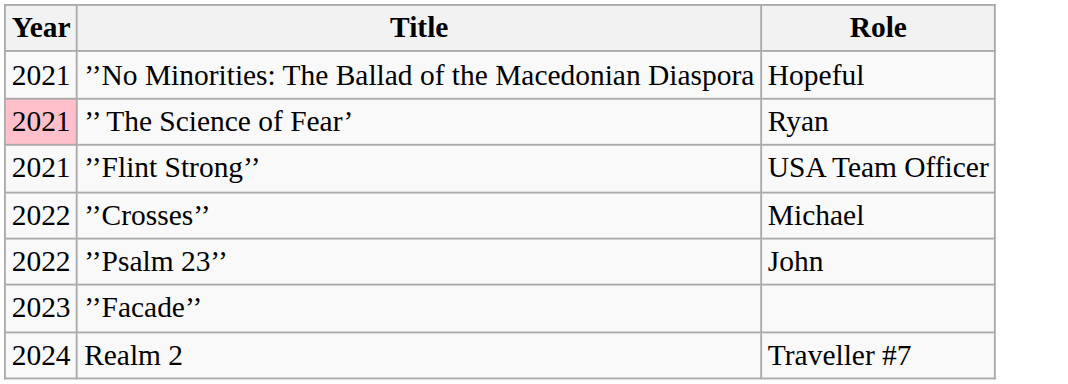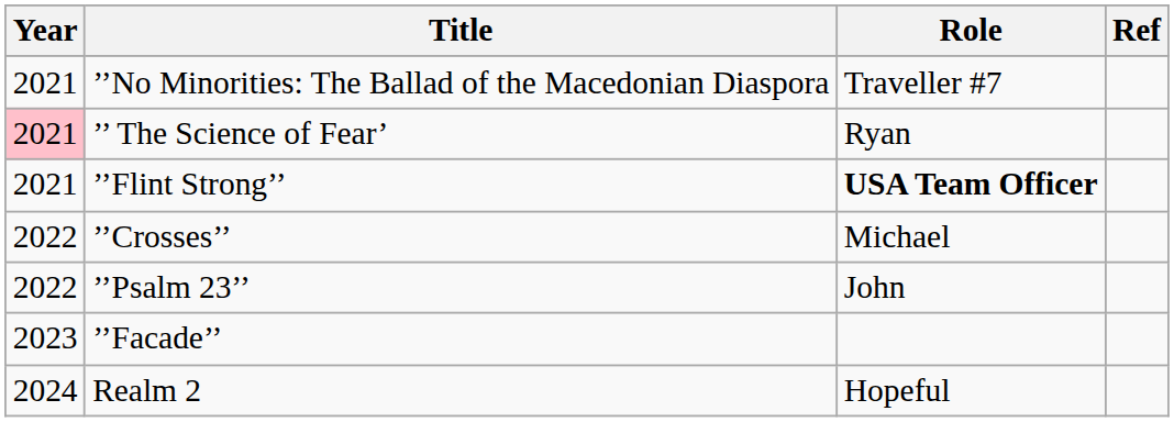 <table class="wikitable">
 <tr>
 <th>Year</th>
 <th>Title</th>
 <th>Role</th>
+<th>Ref</th>
 </tr>
 <tr>
 <td>2021</td>
 <td>’’No Minorities: The Ballad of the Macedonian Diaspora<em></td>
-<td>Hopeful</td>
+<td>Traveller #7</td>
+<td></td>
 </tr>
 <tr>
 <td style="background: pink;">2021</td>
 <td>’’ The Science of Fear’</td>
 <td>Ryan</td>
+<td></td>
 </tr>
 <tr>
 <td>2021</td>
 <td>’’Flint Strong’’</td>
-<td>USA Team Officer</td>
+<td><strong>USA Team Officer</strong></td>
+<td></td>
 </tr>
 <tr>
 <td>2022</td>
 <td>’’Crosses’’</td>
 <td>Michael</td>
+<td></td>
 </tr>
 <tr>
 <td>2022</td>
 <td>’’Psalm 23’’</td>
 <td>John</td>
+<td></td>
 </tr>
 <tr>
 <td>2023</td>
 <td>’’Facade’’</td>
 <td></td>
+<td></td>
 </tr>
 <tr>
 <td>2024</td>
 <td>Realm 2</td>
-<td>Traveller #7</td>
+<td>Hopeful</td>
+<td></td>
 </tr>
 </table>
